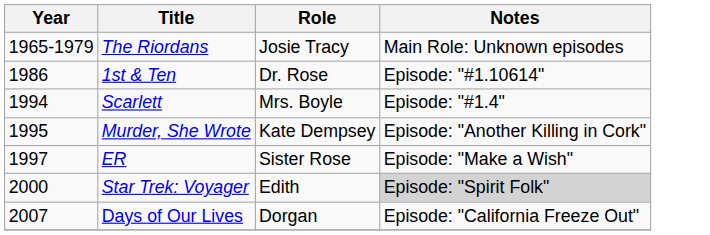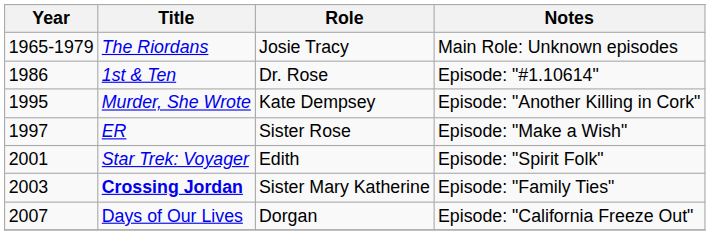 <table class="wikitable sortable">
 <tr>
 <th>Year</th>
 <th>Title</th>
 <th>Role</th>
 <th>Notes</th>
 </tr>
 <tr>
 <td>1965-1979</td>
 <td><em><a href='#'>The Riordans</a></em></td>
 <td>Josie Tracy</td>
 <td>Main Role: Unknown episodes</td>
 </tr>
 <tr>
 <td>1986</td>
 <td><em><a href='#'>1st & Ten</a></em></td>
 <td>Dr. Rose</td>
 <td>Episode: "#1.10614"</td>
 </tr>
 <tr>
-<td>1994</td>
-<td><em><a href='#'>Scarlett</a></em></td>
-<td>Mrs. Boyle</td>
-<td>Episode: "#1.4"</td>
-</tr>
-<tr>
 <td>1995</td>
 <td><em><a href='#'>Murder, She Wrote</a></em></td>
 <td>Kate Dempsey</td>
 <td>Episode: "Another Killing in Cork"</td>
 </tr>
 <tr>
 <td>1997</td>
 <td><em><a href='#'>ER</a></em></td>
 <td>Sister Rose</td>
 <td>Episode: "Make a Wish"</td>
 </tr>
 <tr>
-<td>2000</td>
+<td>2001</td>
 <td><em><a href='#'>Star Trek: Voyager</a></em></td>
 <td>Edith</td>
-<td style="background: lightgrey;">Episode: "Spirit Folk"</td>
+<td>Episode: "Spirit Folk"</td>
+</tr>
+<tr>
+<td>2003</td>
+<td><strong><a href='#'>Crossing Jordan</a><em></td>
+<td>Sister Mary Katherine</td>
+<td>Episode: "Family Ties"</td>
 </tr>
 <tr>
 <td>2007</td>
 <td></em><a href='#'>Days of Our Lives</a><em></td>
 <td>Dorgan</td>
 <td>Episode: "California Freeze Out"</td>
 </tr>
 <tr>
 </tr>
 </table>
